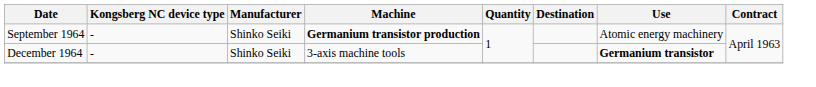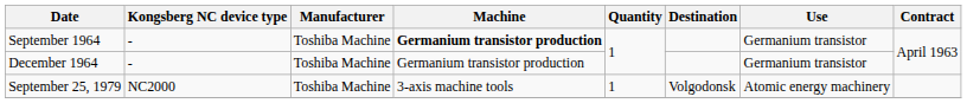 <table class="wikitable" style="font-size: 95%;">
 <tr>
 <th>Date</th>
 <th>Kongsberg NC device type</th>
 <th>Manufacturer</th>
 <th>Machine</th>
 <th>Quantity</th>
 <th>Destination</th>
 <th>Use</th>
 <th>Contract</th>
 </tr>
 <tr>
 <td>September 1964</td>
 <td>-</td>
-<td>Shinko Seiki</td>
+<td>Toshiba Machine</td>
 <td><strong>Germanium transistor production</strong></td>
 <td rowspan="2">1</td>
 <td></td>
-<td>Atomic energy machinery</td>
+<td>Germanium transistor</td>
 <td rowspan="2">April 1963</td>
 </tr>
 <tr>
 <td>December 1964</td>
 <td>-</td>
-<td>Shinko Seiki</td>
+<td>Toshiba Machine</td>
+<td>Germanium transistor production</td>
+<td></td>
+<td>Germanium transistor</td>
+</tr>
+<tr>
+<td>September 25, 1979</td>
+<td>NC2000</td>
+<td>Toshiba Machine</td>
 <td>3-axis machine tools</td>
+<td>1</td>
+<td>Volgodonsk</td>
+<td>Atomic energy machinery</td>
 <td></td>
-<td><strong>Germanium transistor</strong></td>
 </tr>
 <tr>
 </tr>
 </table>
